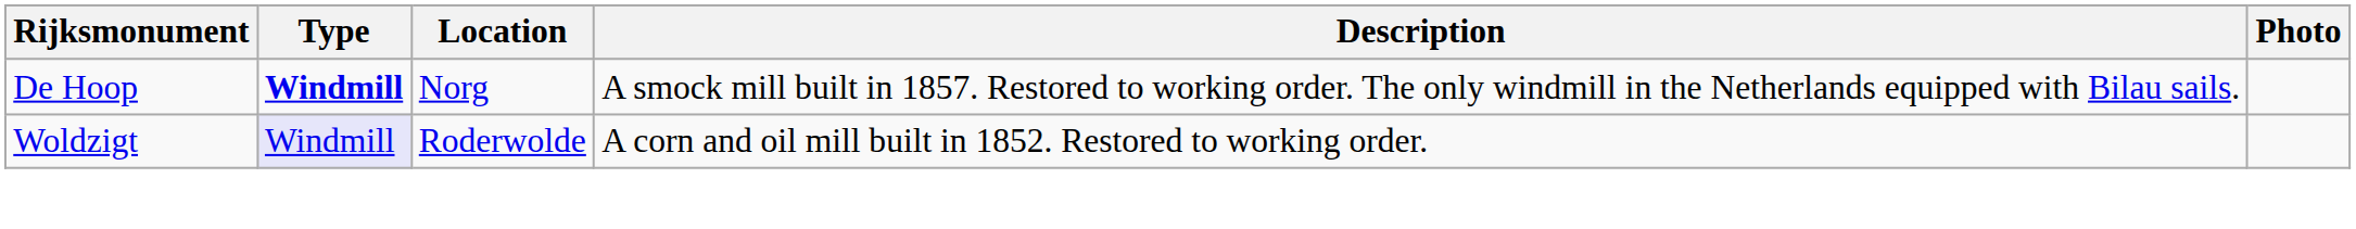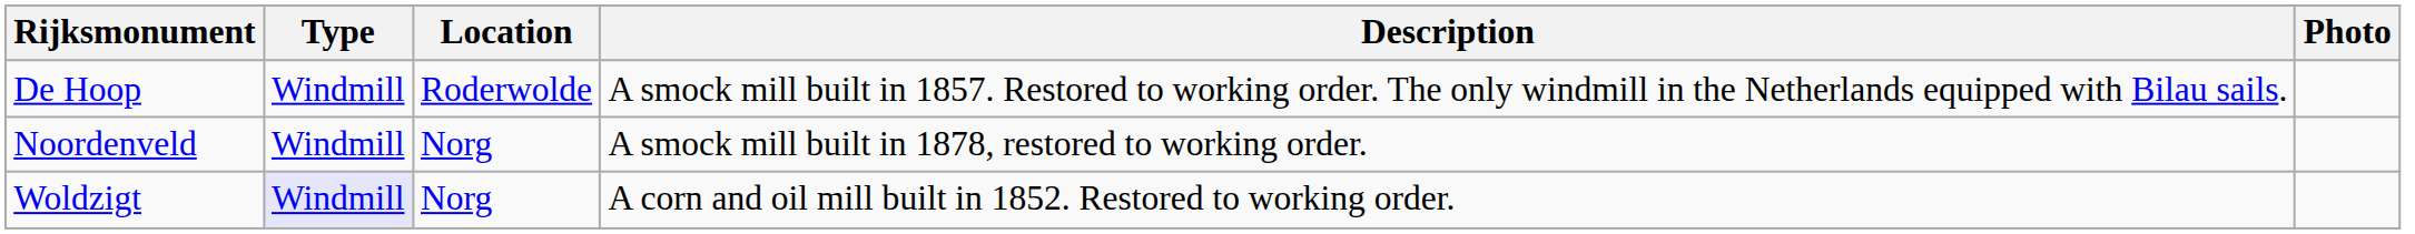 <table class="wikitable">
 <tr>
 <th>Rijksmonument</th>
 <th>Type</th>
 <th>Location</th>
 <th>Description</th>
 <th>Photo</th>
 </tr>
 <tr>
 <td><a href='#'>De Hoop</a><br></td>
-<td><strong><a href='#'>Windmill</a></strong></td>
+<td><a href='#'>Windmill</a></td>
+<td><a href='#'>Roderwolde</a></td>
+<td>A smock mill built in 1857. Restored to working order. The only windmill in the Netherlands equipped with <a href='#'>Bilau sails</a>.</td>
+<td></td>
+</tr>
+<tr>
+<td><a href='#'>Noordenveld</a><br></td>
+<td><a href='#'>Windmill</a></td>
 <td><a href='#'>Norg</a></td>
-<td>A smock mill built in 1857. Restored to working order. The only windmill in the Netherlands equipped with <a href='#'>Bilau sails</a>.</td>
+<td>A smock mill built in 1878, restored to working order.</td>
 <td></td>
 </tr>
 <tr>
 <td><a href='#'>Woldzigt</a><br></td>
 <td style="background: lavender;"><a href='#'>Windmill</a></td>
-<td><a href='#'>Roderwolde</a></td>
+<td><a href='#'>Norg</a></td>
 <td>A corn and oil mill built in 1852. Restored to working order.</td>
 <td></td>
 </tr>
 </table>
